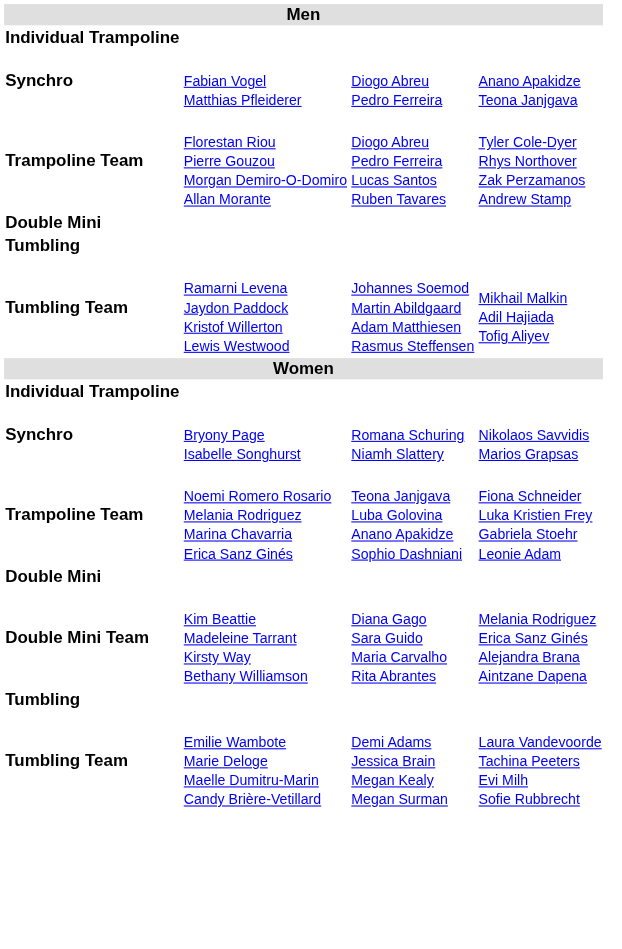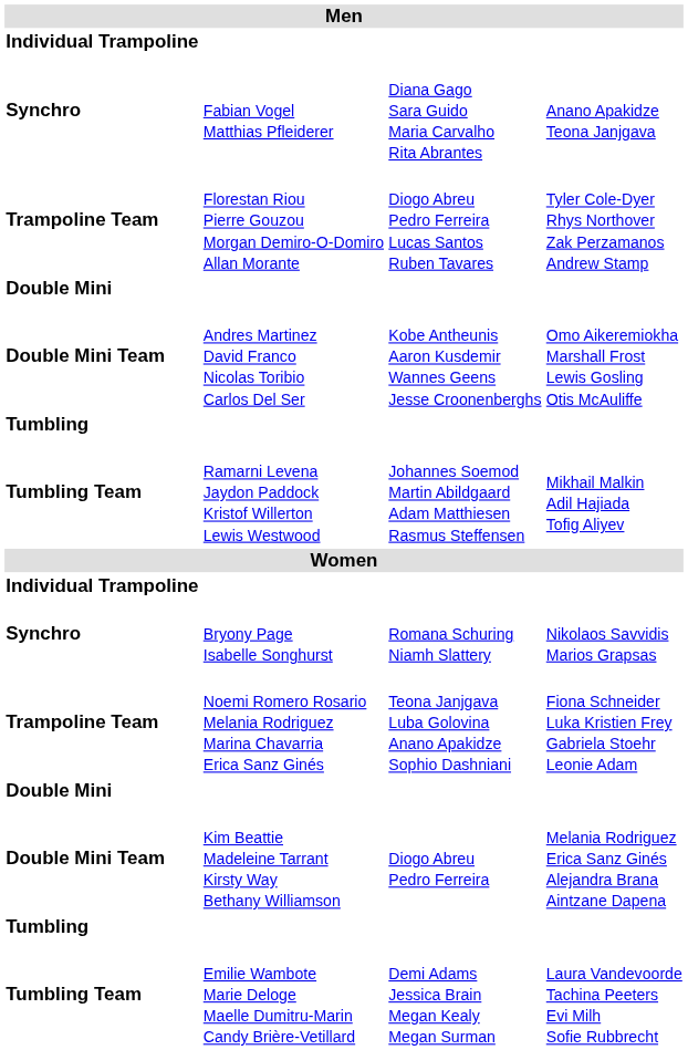 <table>
 <tr bgcolor="DFDFDF">
 <td colspan="4" align="center"><strong>Men</strong></td>
 </tr>
 <tr>
 <th scope=row style="text-align:left">Individual Trampoline</th>
 <td></td>
 <td></td>
 <td></td>
 </tr>
 <tr>
 <th scope=row style="text-align:left">Synchro</th>
 <td><br><small><a href='#'>Fabian Vogel</a><br><a href='#'>Matthias Pfleiderer</a></small></td>
-<td><br><small><a href='#'>Diogo Abreu</a><br><a href='#'>Pedro Ferreira</a></small></td>
+<td><br><small><a href='#'>Diana Gago</a><br><a href='#'>Sara Guido</a><br><a href='#'>Maria Carvalho</a><br><a href='#'>Rita Abrantes</a></small></td>
 <td><br><small><a href='#'>Anano Apakidze</a><br><a href='#'>Teona Janjgava</a></small></td>
 </tr>
 <tr>
 <th scope=row style="text-align:left">Trampoline Team</th>
 <td><br><small><a href='#'>Florestan Riou</a><br><a href='#'>Pierre Gouzou</a><br><a href='#'>Morgan Demiro-O-Domiro</a><br><a href='#'>Allan Morante</a></small></td>
 <td><br><small><a href='#'>Diogo Abreu</a><br><a href='#'>Pedro Ferreira</a><br><a href='#'>Lucas Santos</a><br><a href='#'>Ruben Tavares</a></small></td>
 <td><br><small><a href='#'>Tyler Cole-Dyer</a><br><a href='#'>Rhys Northover</a><br><a href='#'>Zak Perzamanos</a><br><a href='#'>Andrew Stamp</a></small></td>
 </tr>
 <tr>
 <th scope=row style="text-align:left">Double Mini</th>
 <td></td>
 <td></td>
 <td></td>
+</tr>
+<tr>
+<th scope=row style="text-align:left">Double Mini Team</th>
+<td><br><small><a href='#'>Andres Martinez</a><br><a href='#'>David Franco</a><br><a href='#'>Nicolas Toribio</a><br><a href='#'>Carlos Del Ser</a></small></td>
+<td><br><small><a href='#'>Kobe Antheunis</a><br><a href='#'>Aaron Kusdemir</a><br><a href='#'>Wannes Geens</a><br><a href='#'>Jesse Croonenberghs</a></small></td>
+<td><br><small><a href='#'>Omo Aikeremiokha</a><br><a href='#'>Marshall Frost</a><br><a href='#'>Lewis Gosling</a><br><a href='#'>Otis McAuliffe</a></small></td>
 </tr>
 <tr>
 <th scope=row style="text-align:left">Tumbling</th>
 <td></td>
 <td></td>
 <td></td>
 </tr>
 <tr>
 <th scope=row style="text-align:left">Tumbling Team</th>
 <td><br><small><a href='#'>Ramarni Levena</a><br><a href='#'>Jaydon Paddock</a><br><a href='#'>Kristof Willerton</a><br><a href='#'>Lewis Westwood</a></small></td>
 <td><br><small><a href='#'>Johannes Soemod</a><br><a href='#'>Martin Abildgaard</a><br><a href='#'>Adam Matthiesen</a><br><a href='#'>Rasmus Steffensen</a></small></td>
 <td><br><small><a href='#'>Mikhail Malkin</a><br><a href='#'>Adil Hajiada</a><br><a href='#'>Tofig Aliyev</a></small></td>
 </tr>
 <tr bgcolor="DFDFDF">
 <td colspan="4" align="center"><strong>Women</strong></td>
 </tr>
 <tr>
 <th scope=row style="text-align:left">Individual Trampoline</th>
 <td></td>
 <td></td>
 <td></td>
 </tr>
 <tr>
 <th scope=row style="text-align:left">Synchro</th>
 <td><br><small><a href='#'>Bryony Page</a><br><a href='#'>Isabelle Songhurst</a></small></td>
 <td><br><small><a href='#'>Romana Schuring</a><br><a href='#'>Niamh Slattery</a></small></td>
 <td><br><small><a href='#'>Nikolaos Savvidis</a><br><a href='#'>Marios Grapsas</a></small></td>
 </tr>
 <tr>
 <th scope=row style="text-align:left">Trampoline Team</th>
 <td><br><small><a href='#'>Noemi Romero Rosario</a><br><a href='#'>Melania Rodriguez</a><br><a href='#'>Marina Chavarria</a><br><a href='#'>Erica Sanz Ginés</a></small></td>
 <td><br><small><a href='#'>Teona Janjgava</a><br><a href='#'>Luba Golovina</a><br><a href='#'>Anano Apakidze</a><br><a href='#'>Sophio Dashniani</a></small></td>
 <td><br><small><a href='#'>Fiona Schneider</a><br><a href='#'>Luka Kristien Frey</a><br><a href='#'>Gabriela Stoehr</a><br><a href='#'>Leonie Adam</a></small></td>
 </tr>
 <tr>
 <th scope=row style="text-align:left">Double Mini</th>
 <td></td>
 <td></td>
 <td></td>
 </tr>
 <tr>
 <th scope=row style="text-align:left">Double Mini Team</th>
 <td><br><small><a href='#'>Kim Beattie</a><br><a href='#'>Madeleine Tarrant</a><br><a href='#'>Kirsty Way</a><br><a href='#'>Bethany Williamson</a></small></td>
-<td><br><small><a href='#'>Diana Gago</a><br><a href='#'>Sara Guido</a><br><a href='#'>Maria Carvalho</a><br><a href='#'>Rita Abrantes</a></small></td>
+<td><br><small><a href='#'>Diogo Abreu</a><br><a href='#'>Pedro Ferreira</a></small></td>
 <td><br><small><a href='#'>Melania Rodriguez</a><br><a href='#'>Erica Sanz Ginés</a><br><a href='#'>Alejandra Brana</a><br><a href='#'>Aintzane Dapena</a></small></td>
 </tr>
 <tr>
 <th scope=row style="text-align:left">Tumbling</th>
 <td></td>
 <td></td>
 <td></td>
 </tr>
 <tr>
 <th scope=row style="text-align:left">Tumbling Team</th>
 <td><br><small><a href='#'>Emilie Wambote</a><br><a href='#'>Marie Deloge</a><br><a href='#'>Maelle Dumitru-Marin</a><br><a href='#'>Candy Brière-Vetillard</a></small></td>
 <td><br><small><a href='#'>Demi Adams</a><br><a href='#'>Jessica Brain</a><br><a href='#'>Megan Kealy</a><br><a href='#'>Megan Surman</a></small></td>
 <td><br><small><a href='#'>Laura Vandevoorde</a><br><a href='#'>Tachina Peeters</a><br><a href='#'>Evi Milh</a><br><a href='#'>Sofie Rubbrecht</a></small></td>
 </tr>
 </table>
